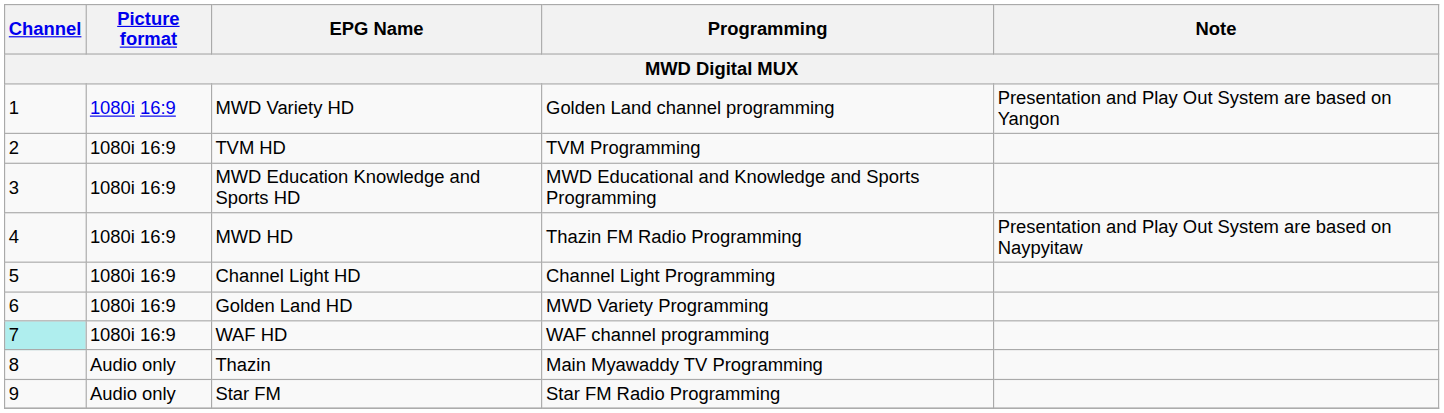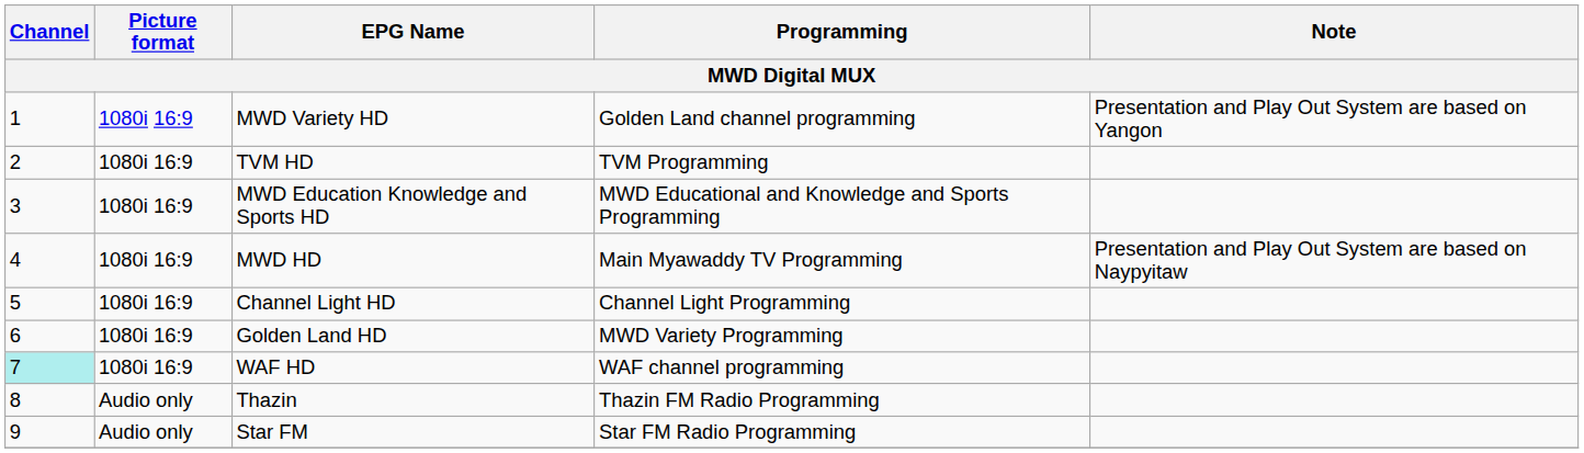 <table class="wikitable">
 <tr>
 <th><a href='#'>Channel</a></th>
 <th><a href='#'>Picture format</a></th>
 <th>EPG Name</th>
 <th>Programming</th>
 <th>Note</th>
 </tr>
 <tr>
 <th Colspan=5><strong>MWD Digital MUX</strong></th>
 </tr>
 <tr>
 <td>1</td>
 <td><a href='#'>1080i</a> <a href='#'>16:9</a></td>
 <td>MWD Variety HD</td>
 <td>Golden Land channel programming</td>
 <td>Presentation and Play Out System are based on Yangon</td>
 </tr>
 <tr>
 <td>2</td>
 <td>1080i 16:9</td>
 <td>TVM HD</td>
 <td>TVM Programming</td>
 <td></td>
 </tr>
 <tr>
 <td>3</td>
 <td>1080i 16:9</td>
 <td>MWD Education Knowledge and Sports HD</td>
 <td>MWD Educational and Knowledge and Sports Programming</td>
 <td></td>
 </tr>
 <tr>
 <td>4</td>
 <td>1080i 16:9</td>
 <td>MWD HD</td>
-<td>Thazin FM Radio Programming</td>
+<td>Main Myawaddy TV Programming </td>
 <td>Presentation and Play Out System are based on Naypyitaw</td>
 </tr>
 <tr>
 <td>5</td>
 <td>1080i 16:9</td>
 <td>Channel Light HD</td>
 <td>Channel Light Programming</td>
 <td></td>
 </tr>
 <tr>
 <td>6</td>
 <td>1080i 16:9</td>
 <td>Golden Land HD</td>
 <td>MWD Variety Programming</td>
 <td></td>
 </tr>
 <tr>
 <td style="background: paleturquoise;">7</td>
 <td>1080i 16:9</td>
 <td>WAF HD</td>
 <td>WAF channel programming</td>
 <td></td>
 </tr>
 <tr>
 <td>8</td>
 <td>Audio only</td>
 <td>Thazin</td>
-<td>Main Myawaddy TV Programming </td>
+<td>Thazin FM Radio Programming</td>
 <td></td>
 </tr>
 <tr>
 <td>9</td>
 <td>Audio only</td>
 <td>Star FM</td>
 <td>Star FM Radio Programming</td>
 <td></td>
 </tr>
 <tr>
 </tr>
 </table>
